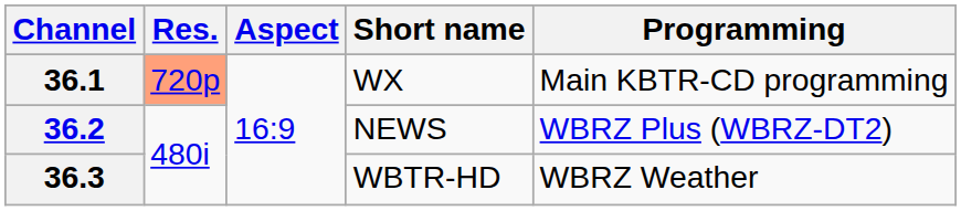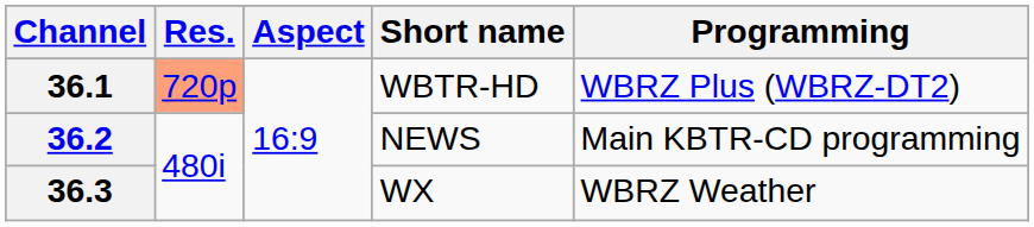 <table class="wikitable">
 <tr>
 <th><a href='#'>Channel</a></th>
 <th><a href='#'>Res.</a></th>
 <th><a href='#'>Aspect</a></th>
 <th>Short name</th>
 <th>Programming</th>
 </tr>
 <tr>
 <th scope = "row">36.1</th>
 <td style="background: lightsalmon;"><a href='#'>720p</a></td>
 <td rowspan=3><a href='#'>16:9</a></td>
-<td>WX</td>
-<td>Main KBTR-CD programming</td>
+<td>WBTR-HD</td>
+<td><a href='#'>WBRZ Plus</a> (<a href='#'>WBRZ-DT2</a>)</td>
 </tr>
 <tr>
 <th scope = "row"><a href='#'>36.2</a></th>
 <td rowspan=2><a href='#'>480i</a></td>
 <td>NEWS</td>
-<td><a href='#'>WBRZ Plus</a> (<a href='#'>WBRZ-DT2</a>)</td>
+<td>Main KBTR-CD programming</td>
 </tr>
 <tr>
 <th scope = "row">36.3</th>
-<td>WBTR-HD</td>
+<td>WX</td>
 <td>WBRZ Weather</td>
 </tr>
 </table>
